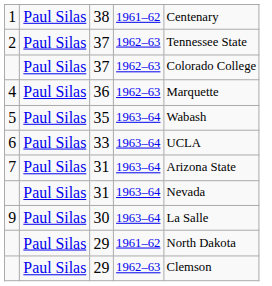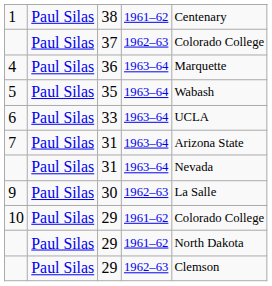 <table class="wikitable">
 <tr>
 </tr>
 <tr>
 <td>1</td>
 <td><a href='#'>Paul Silas</a></td>
 <td>38</td>
 <td style="font-size:80%;"><a href='#'>1961–62</a></td>
 <td style="font-size:80%;">Centenary</td>
-</tr>
-<tr>
-<td>2</td>
-<td><a href='#'>Paul Silas</a></td>
-<td>37</td>
-<td style="font-size:80%;"><a href='#'>1962–63</a></td>
-<td style="font-size:80%;">Tennessee State</td>
 </tr>
 <tr>
 <td></td>
 <td><a href='#'>Paul Silas</a></td>
 <td>37</td>
 <td style="font-size:80%;"><a href='#'>1962–63</a></td>
 <td style="font-size:80%;">Colorado College</td>
 </tr>
 <tr>
 <td>4</td>
 <td><a href='#'>Paul Silas</a></td>
 <td>36</td>
-<td style="font-size:80%;"><a href='#'>1962–63</a></td>
+<td style="font-size:80%;"><a href='#'>1963–64</a></td>
 <td style="font-size:80%;">Marquette</td>
 </tr>
 <tr>
 <td>5</td>
 <td><a href='#'>Paul Silas</a></td>
 <td>35</td>
 <td style="font-size:80%;"><a href='#'>1963–64</a></td>
 <td style="font-size:80%;">Wabash</td>
 </tr>
 <tr>
 <td>6</td>
 <td><a href='#'>Paul Silas</a></td>
 <td>33</td>
 <td style="font-size:80%;"><a href='#'>1963–64</a></td>
 <td style="font-size:80%;">UCLA</td>
 </tr>
 <tr>
 <td>7</td>
 <td><a href='#'>Paul Silas</a></td>
 <td>31</td>
 <td style="font-size:80%;"><a href='#'>1963–64</a></td>
 <td style="font-size:80%;">Arizona State</td>
 </tr>
 <tr>
 <td></td>
 <td><a href='#'>Paul Silas</a></td>
 <td>31</td>
 <td style="font-size:80%;"><a href='#'>1963–64</a></td>
 <td style="font-size:80%;">Nevada</td>
 </tr>
 <tr>
 <td>9</td>
 <td><a href='#'>Paul Silas</a></td>
 <td>30</td>
-<td style="font-size:80%;"><a href='#'>1963–64</a></td>
+<td style="font-size:80%;"><a href='#'>1962–63</a></td>
 <td style="font-size:80%;">La Salle</td>
+</tr>
+<tr>
+<td>10</td>
+<td><a href='#'>Paul Silas</a></td>
+<td>29</td>
+<td style="font-size:80%;"><a href='#'>1961–62</a></td>
+<td style="font-size:80%;">Colorado College</td>
 </tr>
 <tr>
 <td></td>
 <td><a href='#'>Paul Silas</a></td>
 <td>29</td>
 <td style="font-size:80%;"><a href='#'>1961–62</a></td>
 <td style="font-size:80%;">North Dakota</td>
 </tr>
 <tr>
 <td></td>
 <td><a href='#'>Paul Silas</a></td>
 <td>29</td>
 <td style="font-size:80%;"><a href='#'>1962–63</a></td>
 <td style="font-size:80%;">Clemson</td>
 </tr>
 </table>
